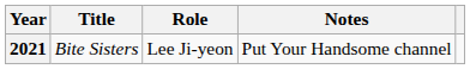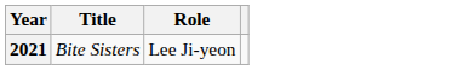 <table class="wikitable sortable plainrowheaders">
 <tr>
 <th scope="col">Year</th>
 <th scope="col">Title</th>
 <th scope="col">Role</th>
-<th scope="col">Notes</th>
 <th scope="col" class="unsortable"></th>
 </tr>
 <tr>
 <th scope="row">2021</th>
 <td><em>Bite Sisters</em></td>
 <td>Lee Ji-yeon</td>
-<td>Put Your Handsome channel</td>
 <td></td>
 </tr>
 </table>
